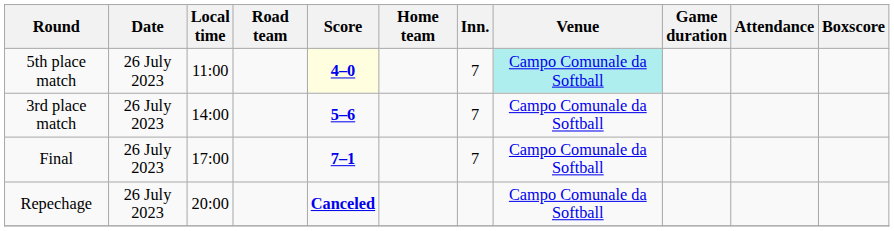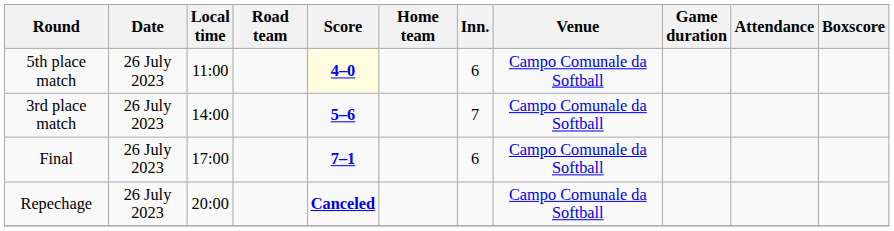 <table class="wikitable" style="text-align:center">
 <tr>
 <th>Round</th>
 <th>Date</th>
 <th>Local<br>time</th>
 <th>Road team</th>
 <th>Score</th>
 <th>Home team</th>
 <th>Inn.</th>
 <th>Venue</th>
 <th>Game<br>duration</th>
 <th>Attendance</th>
 <th>Boxscore</th>
 </tr>
 <tr>
 <td>5th place match</td>
 <td>26 July 2023</td>
 <td>11:00</td>
 <td align=right><strong></strong></td>
 <td style="background: lightyellow;"><a href='#'><strong>4–0</strong></a></td>
 <td align=left></td>
-<td>7</td>
-<td style="background: paleturquoise;"><a href='#'>Campo Comunale da Softball</a></td>
+<td>6</td>
+<td><a href='#'>Campo Comunale da Softball</a></td>
 <td></td>
 <td></td>
 <td></td>
 </tr>
 <tr>
 <td>3rd place match</td>
 <td>26 July 2023</td>
 <td>14:00</td>
 <td align=right></td>
 <td><a href='#'><strong>5–6</strong></a></td>
 <td align=left><strong></strong></td>
 <td>7</td>
 <td><a href='#'>Campo Comunale da Softball</a></td>
 <td></td>
 <td></td>
 <td></td>
 </tr>
 <tr>
 <td>Final</td>
 <td>26 July 2023</td>
 <td>17:00</td>
 <td align=right><strong></strong></td>
 <td><a href='#'><strong>7–1</strong></a></td>
 <td align=left></td>
-<td>7</td>
+<td>6</td>
 <td><a href='#'>Campo Comunale da Softball</a></td>
 <td></td>
 <td></td>
 <td></td>
 </tr>
 <tr>
 <td>Repechage</td>
 <td>26 July 2023</td>
 <td>20:00</td>
 <td align=right></td>
 <td><a href='#'><strong>Canceled</strong></a></td>
 <td align=left></td>
 <td></td>
 <td><a href='#'>Campo Comunale da Softball</a></td>
 <td></td>
 <td></td>
 <td></td>
 </tr>
 <tr>
 </tr>
 </table>
